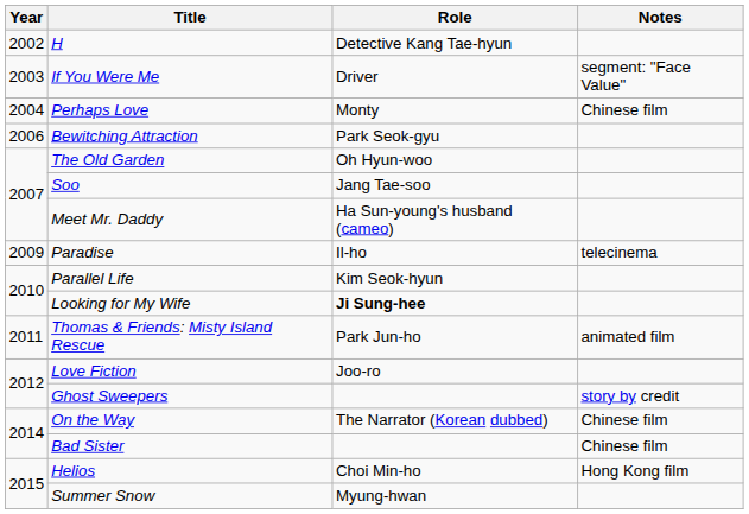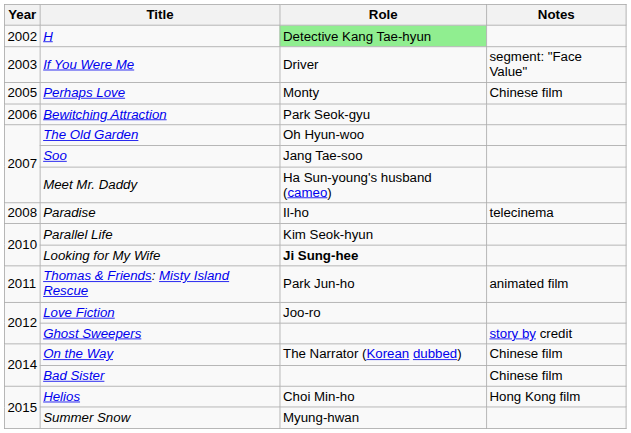 <table class="wikitable" style="width:750px">
 <tr>
 <th width=10>Year</th>
 <th>Title</th>
 <th>Role</th>
 <th>Notes</th>
 </tr>
 <tr>
 <td>2002</td>
 <td><em><a href='#'>H</a></em></td>
-<td>Detective Kang Tae-hyun</td>
+<td style="background: lightgreen;">Detective Kang Tae-hyun</td>
 <td></td>
 </tr>
 <tr>
 <td>2003</td>
 <td><em><a href='#'>If You Were Me</a></em></td>
 <td>Driver</td>
 <td>segment: "Face Value"</td>
 </tr>
 <tr>
-<td>2004</td>
+<td>2005</td>
 <td><em><a href='#'>Perhaps Love</a></em></td>
 <td>Monty</td>
 <td>Chinese film</td>
 </tr>
 <tr>
 <td>2006</td>
 <td><em><a href='#'>Bewitching Attraction</a></em></td>
 <td>Park Seok-gyu</td>
 <td></td>
 </tr>
 <tr>
 <td rowspan=3>2007</td>
 <td><em><a href='#'>The Old Garden</a></em></td>
 <td>Oh Hyun-woo</td>
 <td></td>
 </tr>
 <tr>
 <td><em><a href='#'>Soo</a></em></td>
 <td>Jang Tae-soo</td>
 <td></td>
 </tr>
 <tr>
 <td><em>Meet Mr. Daddy</em></td>
 <td>Ha Sun-young's husband (<a href='#'>cameo</a>)</td>
 <td></td>
 </tr>
 <tr>
-<td>2009</td>
+<td>2008</td>
 <td><em>Paradise</em></td>
 <td>Il-ho</td>
 <td>telecinema</td>
 </tr>
 <tr>
 <td rowspan=2>2010</td>
 <td><em>Parallel Life</em></td>
 <td>Kim Seok-hyun</td>
 <td></td>
 </tr>
 <tr>
 <td><em>Looking for My Wife</em></td>
 <td><strong>Ji Sung-hee</strong></td>
 <td></td>
 </tr>
 <tr>
 <td>2011</td>
 <td><em><a href='#'>Thomas & Friends</a>: <a href='#'>Misty Island Rescue</a></em></td>
 <td>Park Jun-ho</td>
 <td>animated film</td>
 </tr>
 <tr>
 <td rowspan=2>2012</td>
 <td><em><a href='#'>Love Fiction</a></em></td>
 <td>Joo-ro</td>
 <td></td>
 </tr>
 <tr>
 <td><em><a href='#'>Ghost Sweepers</a></em></td>
 <td></td>
 <td><a href='#'>story by</a> credit </td>
 </tr>
 <tr>
 <td rowspan=2>2014</td>
 <td><em><a href='#'>On the Way</a></em></td>
 <td>The Narrator (<a href='#'>Korean</a> <a href='#'>dubbed</a>)</td>
 <td>Chinese film</td>
 </tr>
 <tr>
 <td><em><a href='#'>Bad Sister</a></em></td>
 <td></td>
 <td>Chinese film</td>
 </tr>
 <tr>
 <td rowspan=2>2015</td>
 <td><em><a href='#'>Helios</a></em></td>
 <td>Choi Min-ho</td>
 <td>Hong Kong film</td>
 </tr>
 <tr>
 <td><em>Summer Snow</em></td>
 <td>Myung-hwan</td>
 <td></td>
 </tr>
 </table>
